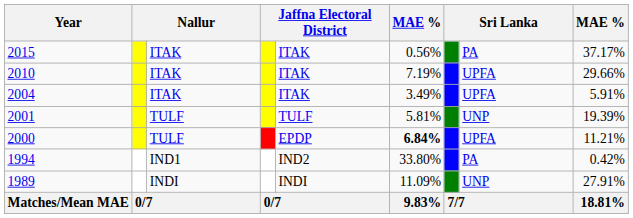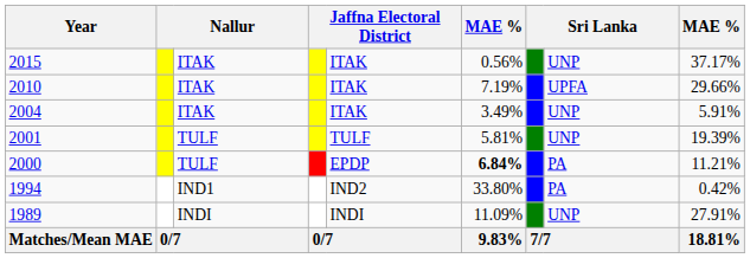 <table class="wikitable">
 <tr>
 <th>Year</th>
 <th colspan="2" width="144px">Nallur</th>
 <th colspan="2" width="144px"><a href='#'>Jaffna Electoral District</a></th>
 <th><a href='#'>MAE</a> %</th>
 <th colspan="2" width="144px">Sri Lanka</th>
 <th>MAE %</th>
 </tr>
 <tr>
 <td><a href='#'>2015</a></td>
 <td style="background-color:yellow;" width="10px"></td>
 <td style="text-align:left;"><a href='#'>ITAK</a></td>
 <td style="background-color:yellow;" width="10px"></td>
 <td style="text-align:left;"><a href='#'>ITAK</a></td>
 <td style="text-align:right;">0.56%</td>
 <td style="background-color:green;" width="10px"></td>
-<td style="text-align:left;"><a href='#'>PA</a></td>
+<td style="text-align:left;"><a href='#'>UNP</a></td>
 <td style="text-align:right;">37.17%</td>
 </tr>
 <tr>
 <td><a href='#'>2010</a></td>
 <td style="background-color:yellow;" width="10px"></td>
 <td style="text-align:left;"><a href='#'>ITAK</a></td>
 <td style="background-color:yellow;" width="10px"></td>
 <td style="text-align:left;"><a href='#'>ITAK</a></td>
 <td style="text-align:right;">7.19%</td>
 <td style="background-color:blue;" width="10px"></td>
 <td style="text-align:left;"><a href='#'>UPFA</a></td>
 <td style="text-align:right;">29.66%</td>
 </tr>
 <tr>
 <td><a href='#'>2004</a></td>
 <td style="background-color:yellow;" width="10px"></td>
 <td style="text-align:left;"><a href='#'>ITAK</a></td>
 <td style="background-color:yellow;" width="10px"></td>
 <td style="text-align:left;"><a href='#'>ITAK</a></td>
 <td style="text-align:right;">3.49%</td>
 <td style="background-color:blue;" width="10px"></td>
-<td style="text-align:left;"><a href='#'>UPFA</a></td>
+<td style="text-align:left;"><a href='#'>UNP</a></td>
 <td style="text-align:right;">5.91%</td>
 </tr>
 <tr>
 <td><a href='#'>2001</a></td>
 <td style="background-color:yellow;" width="10px"></td>
 <td style="text-align:left;"><a href='#'>TULF</a></td>
 <td style="background-color:yellow;" width="10px"></td>
 <td style="text-align:left;"><a href='#'>TULF</a></td>
 <td style="text-align:right;">5.81%</td>
 <td style="background-color:green;" width="10px"></td>
 <td style="text-align:left;"><a href='#'>UNP</a></td>
 <td style="text-align:right;">19.39%</td>
 </tr>
 <tr>
 <td><a href='#'>2000</a></td>
 <td style="background-color:yellow;" width="10px"></td>
 <td style="text-align:left;"><a href='#'>TULF</a></td>
 <td style="background-color:red;" width="10px"></td>
 <td style="text-align:left;"><a href='#'>EPDP</a></td>
 <td style="text-align:right;"><strong>6.84%</strong></td>
 <td style="background-color:blue;" width="10px"></td>
-<td style="text-align:left;"><a href='#'>UPFA</a></td>
+<td style="text-align:left;"><a href='#'>PA</a></td>
 <td style="text-align:right;">11.21%</td>
 </tr>
 <tr>
 <td><a href='#'>1994</a></td>
 <td style="background-color:white;" width="10px"></td>
 <td style="text-align:left;">IND1</td>
 <td style="background-color:white;" width="10px"></td>
 <td style="text-align:left;">IND2</td>
 <td style="text-align:right;">33.80%</td>
 <td style="background-color:blue;" width="10px"></td>
 <td style="text-align:left;"><a href='#'>PA</a></td>
 <td style="text-align:right;">0.42%</td>
 </tr>
 <tr>
 <td><a href='#'>1989</a></td>
 <td style="background-color:white;" width="10px"></td>
 <td style="text-align:left;">INDI</td>
 <td style="background-color:white;" width="10px"></td>
 <td style="text-align:left;">INDI</td>
 <td style="text-align:right;">11.09%</td>
 <td style="background-color:green;" width="10px"></td>
 <td style="text-align:left;"><a href='#'>UNP</a></td>
 <td style="text-align:right;">27.91%</td>
 </tr>
 <tr>
 <th>Matches/Mean MAE</th>
 <th style="text-align:left;"colspan="2" width="144px">0/7</th>
 <th style="text-align:left;"colspan="2" width="144px">0/7</th>
 <th style="text-align:right;">9.83%</th>
 <th style="text-align:left;"colspan="2" width="144px">7/7</th>
 <th style="text-align:right;">18.81%</th>
 </tr>
 </table>
